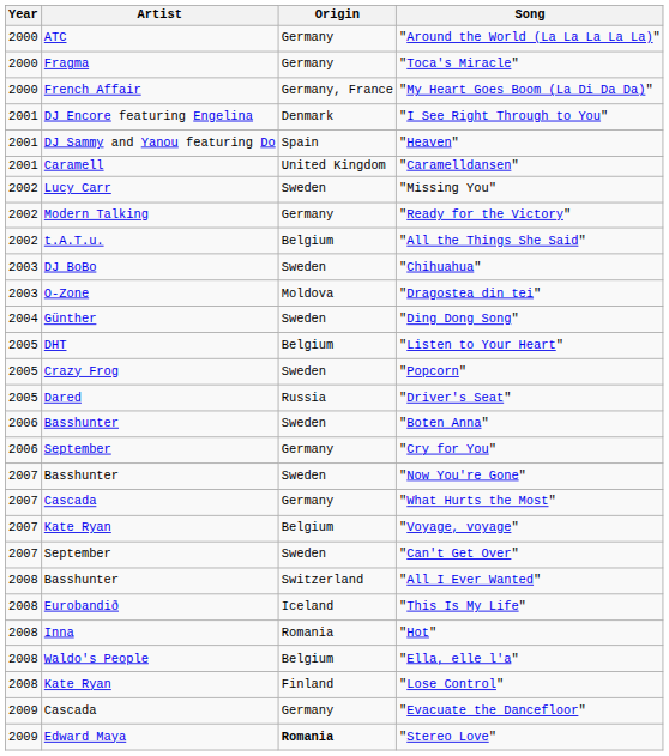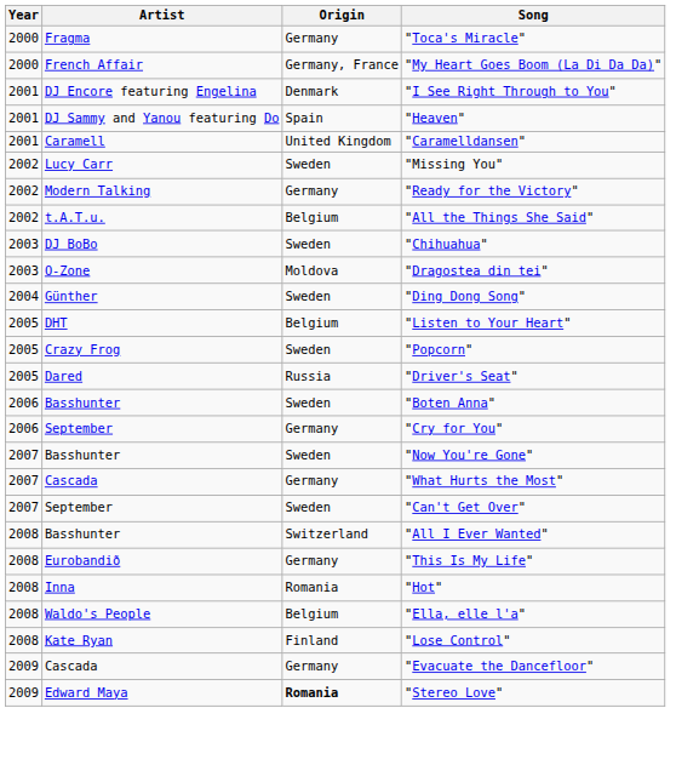 <table class="wikitable" bgcolor="#f7f8ff" ; align="center" cellpadding="2" cellspacing="0" border="1" style="font-size: 95%; border-collapse: collapse">
 <tr bgcolor="#EFEFEF">
 <th>Year</th>
 <th>Artist</th>
 <th>Origin</th>
 <th>Song</th>
-</tr>
-<tr>
-<td height=20>2000</td>
-<td><a href='#'>ATC</a></td>
-<td>Germany</td>
-<td>"<a href='#'>Around the World (La La La La La)</a>"</td>
 </tr>
 <tr>
 <td height=20>2000</td>
 <td><a href='#'>Fragma</a></td>
 <td>Germany</td>
 <td>"<a href='#'>Toca's Miracle</a>"</td>
 </tr>
 <tr>
 <td height=20>2000</td>
 <td><a href='#'>French Affair</a></td>
 <td>Germany, France</td>
 <td>"<a href='#'>My Heart Goes Boom (La Di Da Da)</a>"</td>
 </tr>
 <tr>
 <td height=20>2001</td>
 <td><a href='#'>DJ Encore</a> featuring <a href='#'>Engelina</a></td>
 <td>Denmark</td>
 <td>"<a href='#'>I See Right Through to You</a>"</td>
 </tr>
 <tr>
 <td height=20>2001</td>
 <td><a href='#'>DJ Sammy</a> and <a href='#'>Yanou</a> featuring <a href='#'>Do</a></td>
 <td>Spain</td>
 <td>"<a href='#'>Heaven</a>"</td>
 </tr>
 <tr>
 <td>2001</td>
 <td><a href='#'>Caramell</a></td>
 <td>United Kingdom</td>
 <td>"<a href='#'>Caramelldansen</a>"</td>
 </tr>
 <tr>
 <td height=20>2002</td>
 <td><a href='#'>Lucy Carr</a></td>
 <td>Sweden</td>
 <td>"Missing You"</td>
 </tr>
 <tr>
 <td height=20>2002</td>
 <td><a href='#'>Modern Talking</a></td>
 <td>Germany</td>
 <td>"<a href='#'>Ready for the Victory</a>"</td>
 </tr>
 <tr>
 <td height=20>2002</td>
 <td><a href='#'>t.A.T.u.</a></td>
 <td>Belgium</td>
 <td>"<a href='#'>All the Things She Said</a>"</td>
 </tr>
 <tr>
 <td height=20>2003</td>
 <td><a href='#'>DJ BoBo</a></td>
 <td>Sweden</td>
 <td>"<a href='#'>Chihuahua</a>"</td>
 </tr>
 <tr>
 <td height=20>2003</td>
 <td><a href='#'>O-Zone</a></td>
 <td>Moldova</td>
 <td>"<a href='#'>Dragostea din tei</a>"</td>
 </tr>
 <tr>
 <td height=20>2004</td>
 <td><a href='#'>Günther</a></td>
 <td>Sweden</td>
 <td>"<a href='#'>Ding Dong Song</a>"</td>
 </tr>
 <tr>
 <td height=20>2005</td>
 <td><a href='#'>DHT</a></td>
 <td>Belgium</td>
 <td>"<a href='#'>Listen to Your Heart</a>"</td>
 </tr>
 <tr>
 <td height=20>2005</td>
 <td><a href='#'>Crazy Frog</a></td>
 <td>Sweden</td>
 <td>"<a href='#'>Popcorn</a>"</td>
 </tr>
 <tr>
 <td height=20>2005</td>
 <td><a href='#'>Dared</a></td>
 <td>Russia</td>
 <td>"<a href='#'>Driver's Seat</a>"</td>
 </tr>
 <tr>
 <td height=20>2006</td>
 <td><a href='#'>Basshunter</a></td>
 <td>Sweden</td>
 <td>"<a href='#'>Boten Anna</a>"</td>
 </tr>
 <tr>
 <td height=20>2006</td>
 <td><a href='#'>September</a></td>
 <td>Germany</td>
 <td>"<a href='#'>Cry for You</a>"</td>
 </tr>
 <tr>
 <td height=20>2007</td>
 <td>Basshunter</td>
 <td>Sweden</td>
 <td>"<a href='#'>Now You're Gone</a>"</td>
 </tr>
 <tr>
 <td height=20>2007</td>
 <td><a href='#'>Cascada</a></td>
 <td>Germany</td>
 <td>"<a href='#'>What Hurts the Most</a>"</td>
 </tr>
 <tr>
 <td height=20>2007</td>
-<td><a href='#'>Kate Ryan</a></td>
-<td>Belgium</td>
-<td>"<a href='#'>Voyage, voyage</a>"</td>
-</tr>
-<tr>
-<td height=20>2007</td>
 <td>September</td>
 <td>Sweden</td>
 <td>"<a href='#'>Can't Get Over</a>"</td>
 </tr>
 <tr>
 <td height=20>2008</td>
 <td>Basshunter</td>
 <td>Switzerland</td>
 <td>"<a href='#'>All I Ever Wanted</a>"</td>
 </tr>
 <tr>
 <td height=20>2008</td>
 <td><a href='#'>Eurobandið</a></td>
-<td>Iceland</td>
+<td>Germany</td>
 <td>"<a href='#'>This Is My Life</a>"</td>
 </tr>
 <tr>
 <td height=20>2008</td>
 <td><a href='#'>Inna</a></td>
 <td>Romania</td>
 <td>"<a href='#'>Hot</a>"</td>
 </tr>
 <tr>
 <td height=20>2008</td>
 <td><a href='#'>Waldo's People</a></td>
 <td>Belgium</td>
 <td>"<a href='#'>Ella, elle l'a</a>"</td>
 </tr>
 <tr>
 <td height=20>2008</td>
 <td><a href='#'>Kate Ryan</a></td>
 <td>Finland</td>
 <td>"<a href='#'>Lose Control</a>"</td>
 </tr>
 <tr>
 <td height=20>2009</td>
 <td>Cascada</td>
 <td>Germany</td>
 <td>"<a href='#'>Evacuate the Dancefloor</a>"</td>
 </tr>
 <tr>
 <td height=20>2009</td>
 <td><a href='#'>Edward Maya</a></td>
 <td><strong>Romania</strong></td>
 <td>"<a href='#'>Stereo Love</a>"</td>
 </tr>
 </table>
